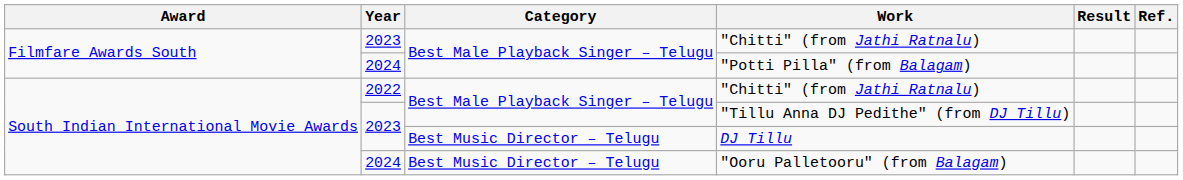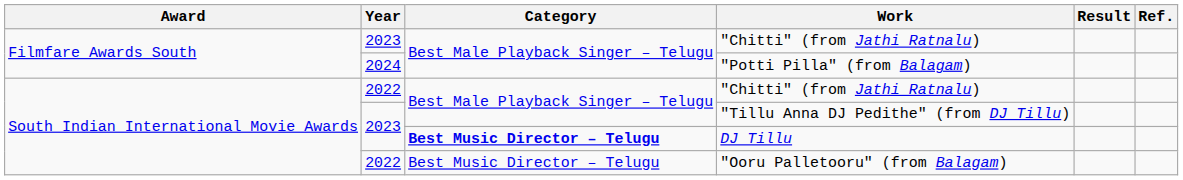 <table class="wikitable">
 <tr>
 <th>Award</th>
 <th>Year</th>
 <th>Category</th>
 <th>Work</th>
 <th>Result</th>
 <th>Ref.</th>
 </tr>
 <tr>
 <td rowspan="2"><a href='#'>Filmfare Awards South</a></td>
 <td><a href='#'>2023</a></td>
 <td rowspan="2"><a href='#'>Best Male Playback Singer – Telugu</a></td>
 <td>"Chitti" (from <em><a href='#'>Jathi Ratnalu</a></em>)</td>
 <td></td>
 <td></td>
 </tr>
 <tr>
 <td><a href='#'>2024</a></td>
 <td>"Potti Pilla" (from <em><a href='#'>Balagam</a></em>)</td>
 <td></td>
 <td></td>
 </tr>
 <tr>
 <td rowspan="4"><a href='#'>South Indian International Movie Awards</a></td>
 <td><a href='#'>2022</a></td>
 <td rowspan="2"><a href='#'>Best Male Playback Singer – Telugu</a></td>
 <td>"Chitti" (from <em><a href='#'>Jathi Ratnalu</a></em>)</td>
 <td></td>
 <td></td>
 </tr>
 <tr>
 <td rowspan="2"><a href='#'>2023</a></td>
 <td>"Tillu Anna DJ Pedithe" (from <em><a href='#'>DJ Tillu</a></em>)</td>
 <td></td>
 <td></td>
 </tr>
 <tr>
-<td><a href='#'>Best Music Director – Telugu</a></td>
+<td><strong><a href='#'>Best Music Director – Telugu</a></strong></td>
 <td><em><a href='#'>DJ Tillu</a></em></td>
 <td></td>
 <td></td>
 </tr>
 <tr>
-<td><a href='#'>2024</a></td>
+<td><a href='#'>2022</a></td>
 <td><a href='#'>Best Music Director – Telugu</a></td>
 <td>"Ooru Palletooru" (from <em><a href='#'>Balagam</a></em>)</td>
 <td></td>
 <td></td>
 </tr>
 </table>
